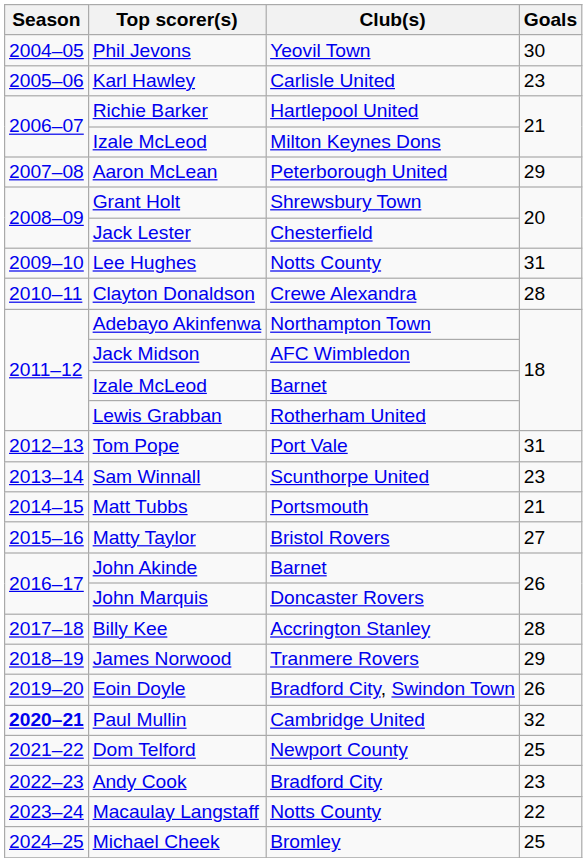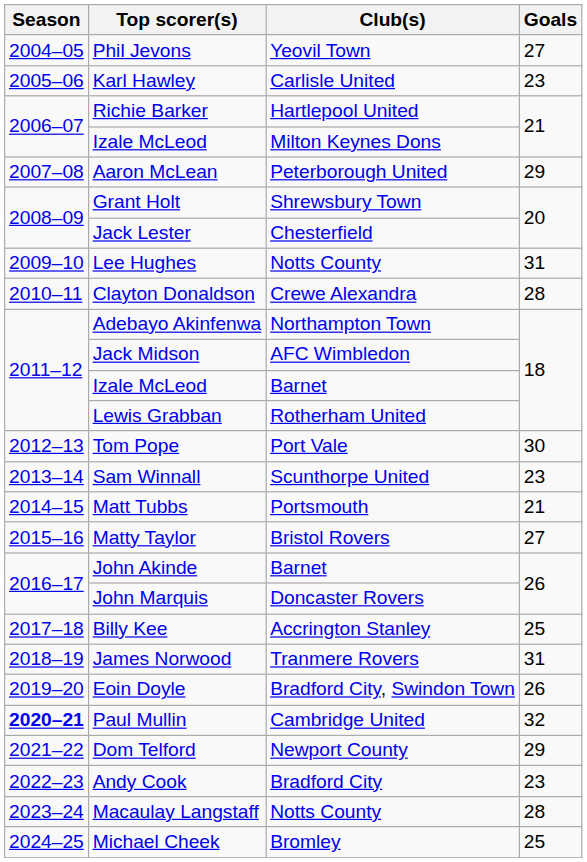 <table class="wikitable sortable" style="text-align:left;">
 <tr>
 <th>Season</th>
 <th>Top scorer(s)</th>
 <th>Club(s)</th>
 <th>Goals</th>
 </tr>
 <tr>
 <td><a href='#'>2004–05</a></td>
 <td> <a href='#'>Phil Jevons</a></td>
 <td><a href='#'>Yeovil Town</a></td>
-<td>30</td>
+<td>27</td>
 </tr>
 <tr>
 <td><a href='#'>2005–06</a></td>
 <td> <a href='#'>Karl Hawley</a></td>
 <td><a href='#'>Carlisle United</a></td>
 <td>23</td>
 </tr>
 <tr>
 <td rowspan=2><a href='#'>2006–07</a></td>
 <td> <a href='#'>Richie Barker</a></td>
 <td><a href='#'>Hartlepool United</a></td>
 <td rowspan=2>21</td>
 </tr>
 <tr>
 <td> <a href='#'>Izale McLeod</a></td>
 <td><a href='#'>Milton Keynes Dons</a></td>
 </tr>
 <tr>
 <td><a href='#'>2007–08</a></td>
 <td> <a href='#'>Aaron McLean</a></td>
 <td><a href='#'>Peterborough United</a></td>
 <td>29</td>
 </tr>
 <tr>
 <td rowspan=2><a href='#'>2008–09</a></td>
 <td> <a href='#'>Grant Holt</a></td>
 <td><a href='#'>Shrewsbury Town</a></td>
 <td rowspan=2>20</td>
 </tr>
 <tr>
 <td> <a href='#'>Jack Lester</a></td>
 <td><a href='#'>Chesterfield</a></td>
 </tr>
 <tr>
 <td><a href='#'>2009–10</a></td>
 <td> <a href='#'>Lee Hughes</a></td>
 <td><a href='#'>Notts County</a></td>
 <td>31</td>
 </tr>
 <tr>
 <td><a href='#'>2010–11</a></td>
 <td> <a href='#'>Clayton Donaldson</a></td>
 <td><a href='#'>Crewe Alexandra</a></td>
 <td>28</td>
 </tr>
 <tr>
 <td rowspan=4><a href='#'>2011–12</a></td>
 <td> <a href='#'>Adebayo Akinfenwa</a></td>
 <td><a href='#'>Northampton Town</a></td>
 <td rowspan=4>18</td>
 </tr>
 <tr>
 <td> <a href='#'>Jack Midson</a></td>
 <td><a href='#'>AFC Wimbledon</a></td>
 </tr>
 <tr>
 <td> <a href='#'>Izale McLeod</a></td>
 <td><a href='#'>Barnet</a></td>
 </tr>
 <tr>
 <td> <a href='#'>Lewis Grabban</a></td>
 <td><a href='#'>Rotherham United</a></td>
 </tr>
 <tr>
 <td><a href='#'>2012–13</a></td>
 <td> <a href='#'>Tom Pope</a></td>
 <td><a href='#'>Port Vale</a></td>
-<td>31</td>
+<td>30</td>
 </tr>
 <tr>
 <td><a href='#'>2013–14</a></td>
 <td> <a href='#'>Sam Winnall</a></td>
 <td><a href='#'>Scunthorpe United</a></td>
 <td>23</td>
 </tr>
 <tr>
 <td><a href='#'>2014–15</a></td>
 <td> <a href='#'>Matt Tubbs</a></td>
 <td><a href='#'>Portsmouth</a></td>
 <td>21</td>
 </tr>
 <tr>
 <td><a href='#'>2015–16</a></td>
 <td> <a href='#'>Matty Taylor</a></td>
 <td><a href='#'>Bristol Rovers</a></td>
 <td>27</td>
 </tr>
 <tr>
 <td rowspan=2><a href='#'>2016–17</a></td>
 <td> <a href='#'>John Akinde</a></td>
 <td><a href='#'>Barnet</a></td>
 <td rowspan=2>26</td>
 </tr>
 <tr>
 <td> <a href='#'>John Marquis</a></td>
 <td><a href='#'>Doncaster Rovers</a></td>
 </tr>
 <tr>
 <td><a href='#'>2017–18</a></td>
 <td> <a href='#'>Billy Kee</a></td>
 <td><a href='#'>Accrington Stanley</a></td>
-<td>28</td>
+<td>25</td>
 </tr>
 <tr>
 <td><a href='#'>2018–19</a></td>
 <td> <a href='#'>James Norwood</a></td>
 <td><a href='#'>Tranmere Rovers</a></td>
-<td>29</td>
+<td>31</td>
 </tr>
 <tr>
 <td><a href='#'>2019–20</a></td>
 <td> <a href='#'>Eoin Doyle</a></td>
 <td><a href='#'>Bradford City</a>, <a href='#'>Swindon Town</a></td>
 <td>26</td>
 </tr>
 <tr>
 <td><strong><a href='#'>2020–21</a></strong></td>
 <td> <a href='#'>Paul Mullin</a></td>
 <td><a href='#'>Cambridge United</a></td>
 <td>32</td>
 </tr>
 <tr>
 <td><a href='#'>2021–22</a></td>
 <td> <a href='#'>Dom Telford</a></td>
 <td><a href='#'>Newport County</a></td>
-<td>25</td>
+<td>29</td>
 </tr>
 <tr>
 <td><a href='#'>2022–23</a></td>
 <td> <a href='#'>Andy Cook</a></td>
 <td><a href='#'>Bradford City</a></td>
 <td>23</td>
 </tr>
 <tr>
 <td><a href='#'>2023–24</a></td>
 <td> <a href='#'>Macaulay Langstaff</a></td>
 <td><a href='#'>Notts County</a></td>
-<td>22</td>
+<td>28</td>
 </tr>
 <tr>
 <td><a href='#'>2024–25</a></td>
 <td> <a href='#'>Michael Cheek</a></td>
 <td><a href='#'>Bromley</a></td>
 <td>25</td>
 </tr>
 </table>
